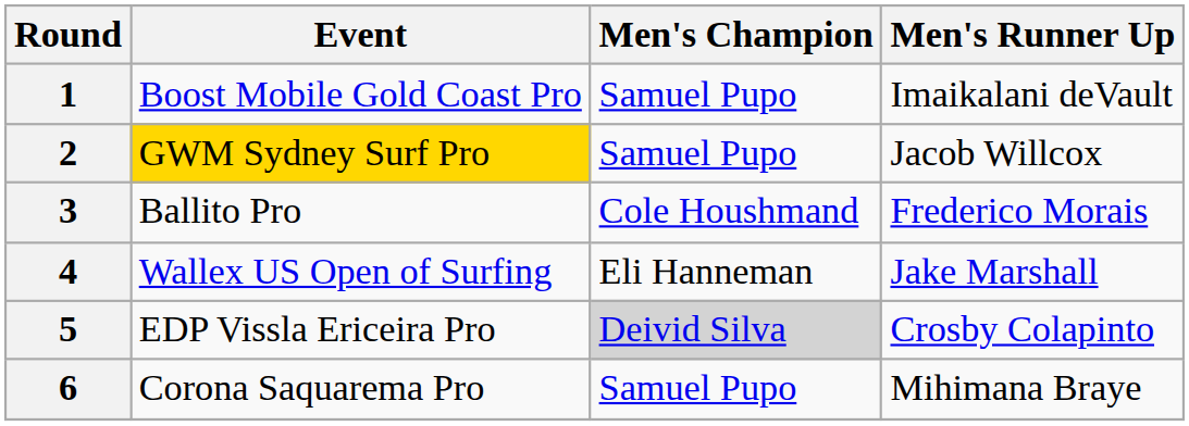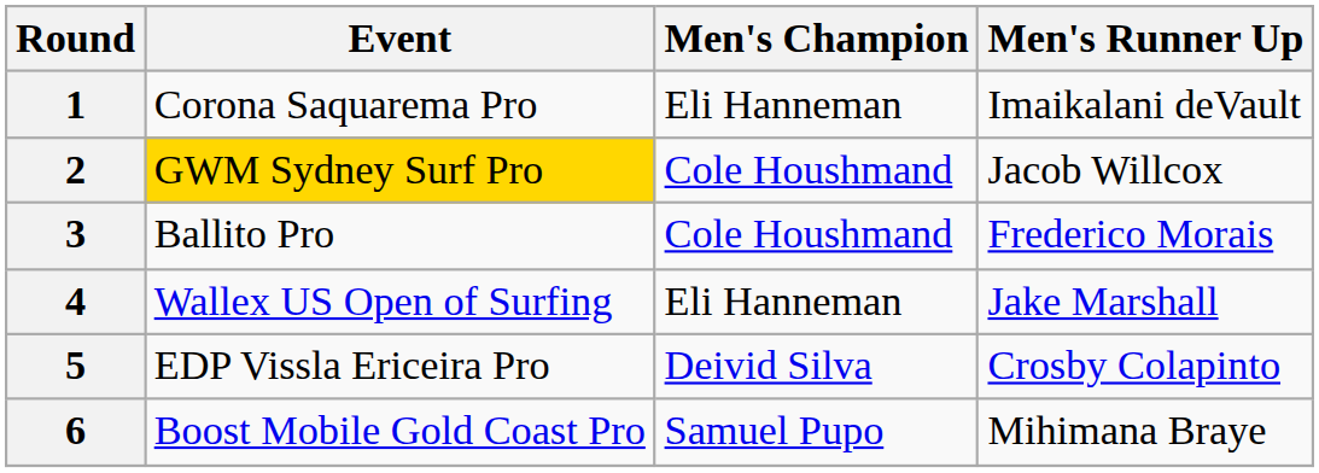 <table class="wikitable">
 <tr>
 <th>Round</th>
 <th>Event</th>
 <th>Men's Champion</th>
 <th>Men's Runner Up</th>
 </tr>
 <tr>
 <th>1</th>
-<td> <a href='#'>Boost Mobile Gold Coast Pro</a></td>
-<td> <a href='#'>Samuel Pupo</a></td>
+<td> Corona Saquarema Pro</td>
+<td> Eli Hanneman</td>
 <td> Imaikalani deVault</td>
 </tr>
 <tr>
 <th>2</th>
 <td style="background: gold;"> GWM Sydney Surf Pro</td>
-<td> <a href='#'>Samuel Pupo</a></td>
+<td> <a href='#'>Cole Houshmand</a></td>
 <td> Jacob Willcox</td>
 </tr>
 <tr>
 <th>3</th>
 <td> Ballito Pro</td>
 <td> <a href='#'>Cole Houshmand</a></td>
 <td> <a href='#'>Frederico Morais</a></td>
 </tr>
 <tr>
 <th>4</th>
 <td> <a href='#'>Wallex US Open of Surfing</a></td>
 <td> Eli Hanneman</td>
 <td> <a href='#'>Jake Marshall</a></td>
 </tr>
 <tr>
 <th>5</th>
 <td> EDP Vissla Ericeira Pro</td>
-<td style="background: lightgrey;"> <a href='#'>Deivid Silva</a></td>
+<td> <a href='#'>Deivid Silva</a></td>
 <td> <a href='#'>Crosby Colapinto</a></td>
 </tr>
 <tr>
 <th>6</th>
-<td> Corona Saquarema Pro</td>
+<td> <a href='#'>Boost Mobile Gold Coast Pro</a></td>
 <td> <a href='#'>Samuel Pupo</a></td>
 <td> Mihimana Braye</td>
 </tr>
 <tr>
 </tr>
 </table>
